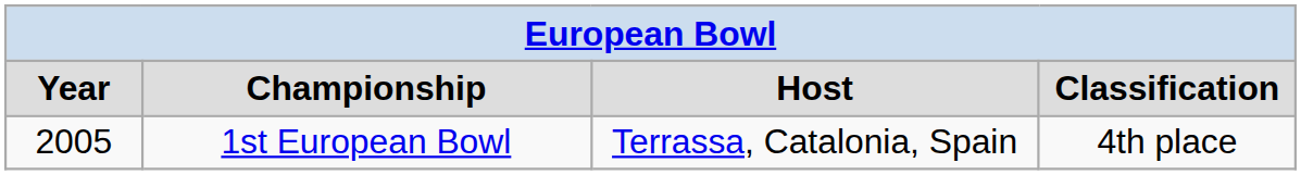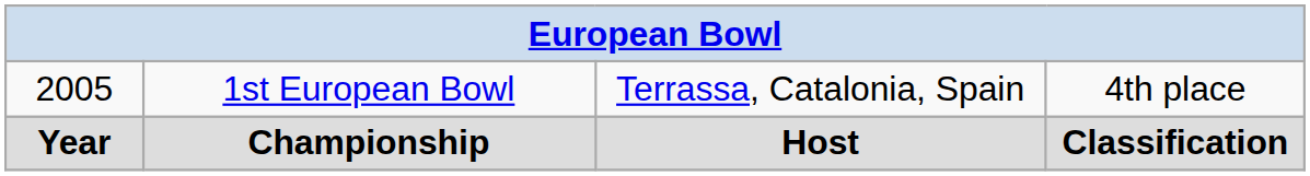 <table class="wikitable" style=font-size:90%>
 <tr align=center style="background:#ccddee;">
 <td colspan=4><strong><a href='#'>European Bowl</a></strong></td>
+</tr>
+<tr align=center>
+<td>2005</td>
+<td><a href='#'>1st European Bowl</a></td>
+<td><a href='#'>Terrassa</a>, Catalonia, Spain</td>
+<td align="center">4th place</td>
 </tr>
 <tr align=center bgcolor="#dddddd">
 <td width=50><strong>Year</strong></td>
 <td width=180><strong>Championship</strong></td>
 <td width=180><strong>Host</strong></td>
 <td width=100><strong>Classification</strong></td>
 </tr>
-<tr align=center>
-<td>2005</td>
-<td><a href='#'>1st European Bowl</a></td>
-<td><a href='#'>Terrassa</a>, Catalonia, Spain</td>
-<td align="center">4th place</td>
-</tr>
 </table>
